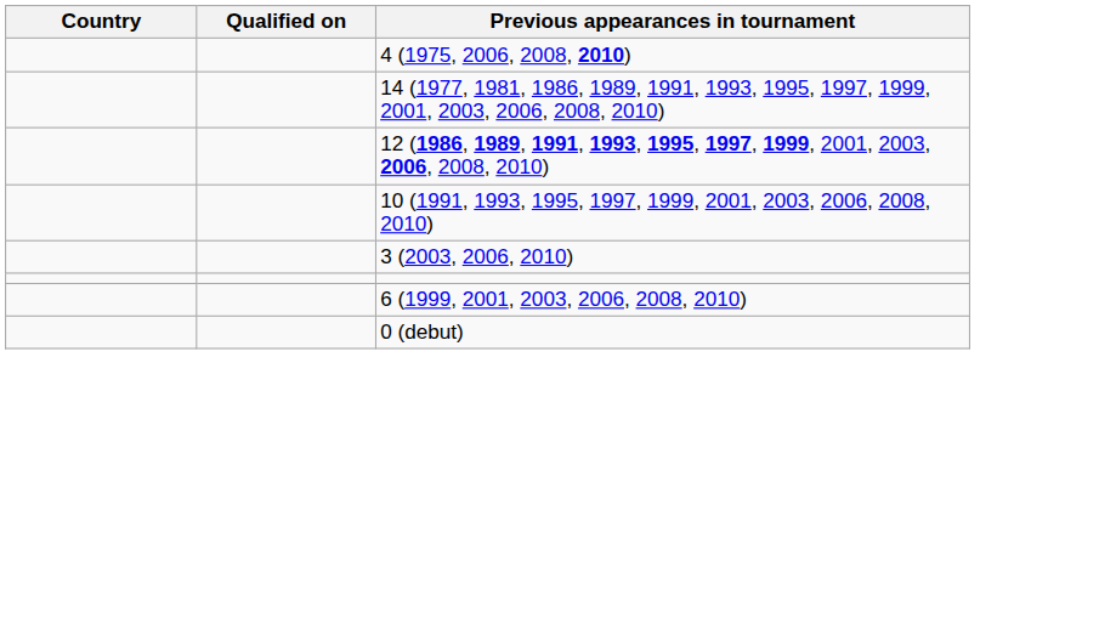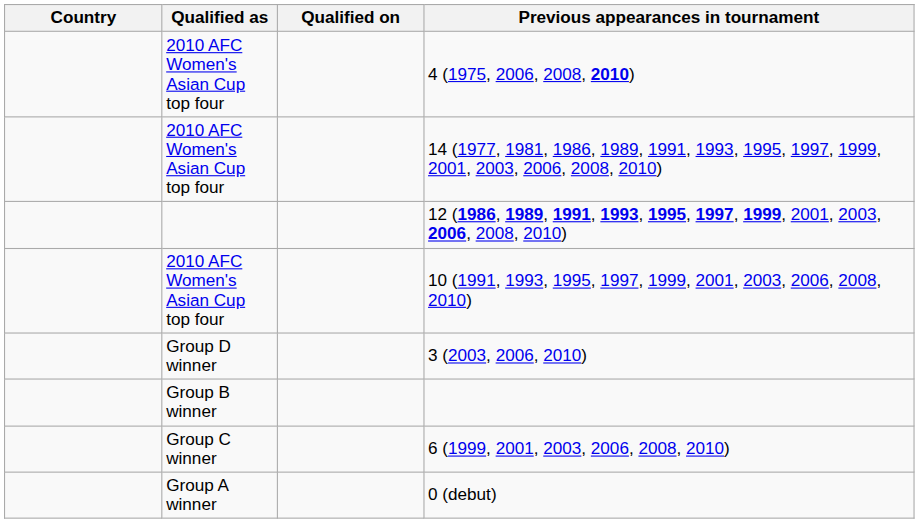 <table class="wikitable sortable">
 <tr>
 <th scope="col" style="width:140px;">Country</th>
+<th scope="col" style="width:100px;">Qualified as</th>
 <th scope="col" style="width:130px;">Qualified on</th>
 <th scope="col" style="width:450px;">Previous appearances in tournament</th>
 </tr>
 <tr>
 <td></td>
+<td><a href='#'>2010 AFC Women's Asian Cup</a> top four</td>
 <td></td>
 <td>4 (<a href='#'>1975</a>, <a href='#'>2006</a>, <a href='#'>2008</a>, <strong><a href='#'>2010</a></strong>)</td>
 </tr>
 <tr>
 <td></td>
+<td><a href='#'>2010 AFC Women's Asian Cup</a> top four</td>
 <td></td>
 <td>14 (<a href='#'>1977</a>, <a href='#'>1981</a>, <a href='#'>1986</a>, <a href='#'>1989</a>, <a href='#'>1991</a>, <a href='#'>1993</a>, <a href='#'>1995</a>, <a href='#'>1997</a>, <a href='#'>1999</a>, <a href='#'>2001</a>, <a href='#'>2003</a>, <a href='#'>2006</a>, <a href='#'>2008</a>, <a href='#'>2010</a>)</td>
 </tr>
 <tr>
 <td></td>
 <td></td>
+<td></td>
 <td>12 (<strong><a href='#'>1986</a></strong>, <strong><a href='#'>1989</a></strong>, <strong><a href='#'>1991</a></strong>, <strong><a href='#'>1993</a></strong>, <strong><a href='#'>1995</a></strong>, <strong><a href='#'>1997</a></strong>, <strong><a href='#'>1999</a></strong>, <a href='#'>2001</a>, <a href='#'>2003</a>, <strong><a href='#'>2006</a></strong>, <a href='#'>2008</a>, <a href='#'>2010</a>)</td>
 </tr>
 <tr>
 <td></td>
+<td><a href='#'>2010 AFC Women's Asian Cup</a> top four</td>
 <td></td>
 <td>10 (<a href='#'>1991</a>, <a href='#'>1993</a>, <a href='#'>1995</a>, <a href='#'>1997</a>, <a href='#'>1999</a>, <a href='#'>2001</a>, <a href='#'>2003</a>, <a href='#'>2006</a>, <a href='#'>2008</a>, <a href='#'>2010</a>)</td>
 </tr>
 <tr>
 <td></td>
+<td>Group D winner</td>
 <td></td>
 <td>3 (<a href='#'>2003</a>, <a href='#'>2006</a>, <a href='#'>2010</a>)</td>
 </tr>
 <tr>
 <td></td>
+<td>Group B winner</td>
 <td></td>
 <td></td>
 </tr>
 <tr>
 <td></td>
+<td>Group C winner</td>
 <td></td>
 <td>6 (<a href='#'>1999</a>, <a href='#'>2001</a>, <a href='#'>2003</a>, <a href='#'>2006</a>, <a href='#'>2008</a>, <a href='#'>2010</a>)</td>
 </tr>
 <tr>
 <td></td>
+<td>Group A winner</td>
 <td></td>
 <td>0 (debut)</td>
 </tr>
 </table>
